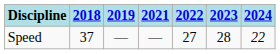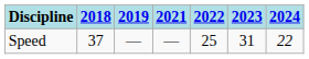 <table class="wikitable" style="text-align: center;">
 <tr>
 <th style="background: #b0e0e6;">Discipline</th>
 <th style="background: #b0e0e6;"><a href='#'>2018</a></th>
 <th style="background: #b0e0e6;"><a href='#'>2019</a></th>
 <th style="background: #b0e0e6;"><a href='#'>2021</a></th>
 <th style="background: #b0e0e6;"><a href='#'>2022</a></th>
 <th style="background: #b0e0e6;"><a href='#'>2023</a></th>
 <th style="background: #b0e0e6;"><a href='#'>2024</a></th>
 </tr>
 <tr>
 <td align="left">Speed</td>
 <td>37</td>
 <td>—</td>
 <td>—</td>
-<td>27</td>
-<td>28</td>
+<td>25</td>
+<td>31</td>
 <td><em>22</em></td>
 </tr>
 </table>
